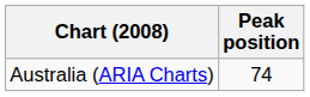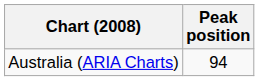 <table class="wikitable sortable plainrowheaders" style="text-align:center">
 <tr>
 <th scope="col">Chart (2008)</th>
 <th scope="col">Peak<br>position</th>
 </tr>
 <tr>
 <td>Australia (<a href='#'>ARIA Charts</a>)</td>
-<td>74</td>
+<td>94</td>
 </tr>
 </table>
